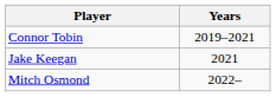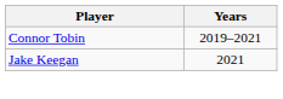 <table class="wikitable plainrowheaders sortable" style="text-align:center">
 <tr>
 <th style="width:200px;">Player</th>
 <th style="width:100px;">Years</th>
 </tr>
 <tr>
 <td align="left" data-sort-value="Tobin, Connor"> <a href='#'>Connor Tobin</a></td>
 <td>2019–2021</td>
 </tr>
 <tr>
 <td align="left" data-sort-value="Keegan, Jake"> <a href='#'>Jake Keegan</a></td>
 <td>2021</td>
 </tr>
-<tr>
-<td align="left" data-sort-value="Osmond, Mitch"> <a href='#'>Mitch Osmond</a></td>
-<td>2022–</td>
-</tr>
 </table>
